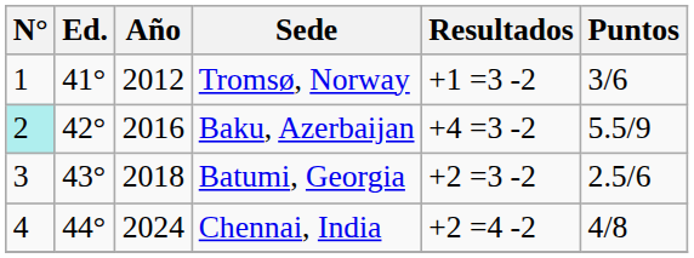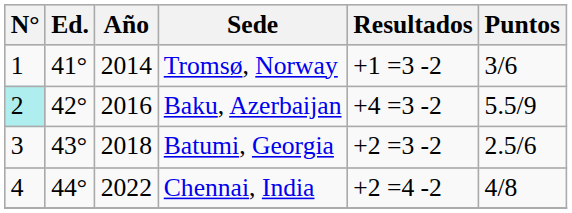 <table class="sortable wikitable">
 <tr>
 <th>N°</th>
 <th>Ed.</th>
 <th>Año</th>
 <th>Sede</th>
 <th>Resultados</th>
 <th>Puntos</th>
 </tr>
 <tr>
 <td>1</td>
 <td>41°</td>
-<td>2012</td>
+<td>2014</td>
 <td><a href='#'>Tromsø</a>, <a href='#'>Norway</a></td>
 <td>+1 =3 -2</td>
 <td>3/6</td>
 </tr>
 <tr>
 <td style="background: paleturquoise;">2</td>
 <td>42°</td>
 <td>2016</td>
 <td><a href='#'>Baku</a>, <a href='#'>Azerbaijan</a></td>
 <td>+4 =3 -2</td>
 <td>5.5/9</td>
 </tr>
 <tr>
 <td>3</td>
 <td>43°</td>
 <td>2018</td>
 <td><a href='#'>Batumi</a>, <a href='#'>Georgia</a></td>
 <td>+2 =3 -2</td>
 <td>2.5/6</td>
 </tr>
 <tr>
 <td>4</td>
 <td>44°</td>
-<td>2024</td>
+<td>2022</td>
 <td><a href='#'>Chennai</a>, <a href='#'>India</a></td>
 <td>+2 =4 -2</td>
 <td>4/8</td>
 </tr>
 <tr>
 </tr>
 </table>
